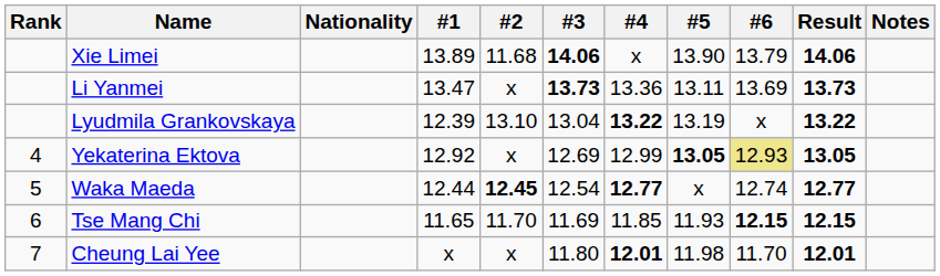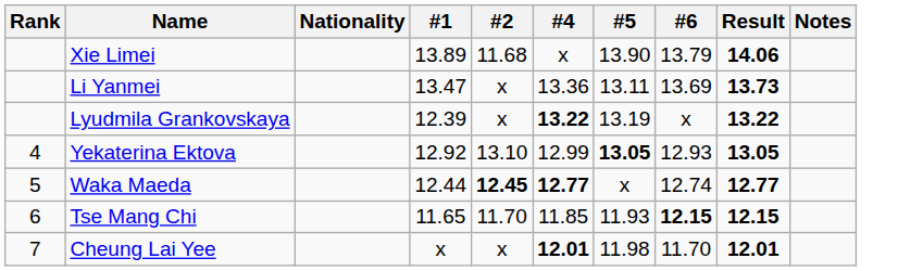 <table class="wikitable sortable" style="text-align:center;font-size:90%">
 <tr>
 <th>Rank</th>
 <th>Name</th>
 <th>Nationality</th>
 <th>#1</th>
 <th>#2</th>
-<th>#3</th>
 <th>#4</th>
 <th>#5</th>
 <th>#6</th>
 <th>Result</th>
 <th>Notes</th>
 </tr>
 <tr>
 <td></td>
 <td align=left><a href='#'>Xie Limei</a></td>
 <td align=left></td>
 <td>13.89</td>
 <td>11.68</td>
-<td><strong>14.06</strong></td>
 <td>x</td>
 <td>13.90</td>
 <td>13.79</td>
 <td><strong>14.06</strong></td>
 <td></td>
 </tr>
 <tr>
 <td></td>
 <td align=left><a href='#'>Li Yanmei</a></td>
 <td align=left></td>
 <td>13.47</td>
 <td>x</td>
-<td><strong>13.73</strong></td>
 <td>13.36</td>
 <td>13.11</td>
 <td>13.69</td>
 <td><strong>13.73</strong></td>
 <td></td>
 </tr>
 <tr>
 <td></td>
 <td align=left><a href='#'>Lyudmila Grankovskaya</a></td>
 <td align=left></td>
 <td>12.39</td>
-<td>13.10</td>
-<td>13.04</td>
+<td>x</td>
 <td><strong>13.22</strong></td>
 <td>13.19</td>
 <td>x</td>
 <td><strong>13.22</strong></td>
 <td></td>
 </tr>
 <tr>
 <td>4</td>
 <td align=left><a href='#'>Yekaterina Ektova</a></td>
 <td align=left></td>
 <td>12.92</td>
-<td>x</td>
-<td>12.69</td>
+<td>13.10</td>
 <td>12.99</td>
 <td><strong>13.05</strong></td>
-<td style="background: khaki;">12.93</td>
+<td>12.93</td>
 <td><strong>13.05</strong></td>
 <td></td>
 </tr>
 <tr>
 <td>5</td>
 <td align=left><a href='#'>Waka Maeda</a></td>
 <td align=left></td>
 <td>12.44</td>
 <td><strong>12.45</strong></td>
-<td>12.54</td>
 <td><strong>12.77</strong></td>
 <td>x</td>
 <td>12.74</td>
 <td><strong>12.77</strong></td>
 <td></td>
 </tr>
 <tr>
 <td>6</td>
 <td align=left><a href='#'>Tse Mang Chi</a></td>
 <td align=left></td>
 <td>11.65</td>
 <td>11.70</td>
-<td>11.69</td>
 <td>11.85</td>
 <td>11.93</td>
 <td><strong>12.15</strong></td>
 <td><strong>12.15</strong></td>
 <td></td>
 </tr>
 <tr>
 <td>7</td>
 <td align=left><a href='#'>Cheung Lai Yee</a></td>
 <td align=left></td>
 <td>x</td>
 <td>x</td>
-<td>11.80</td>
 <td><strong>12.01</strong></td>
 <td>11.98</td>
 <td>11.70</td>
 <td><strong>12.01</strong></td>
 <td></td>
 </tr>
 </table>
